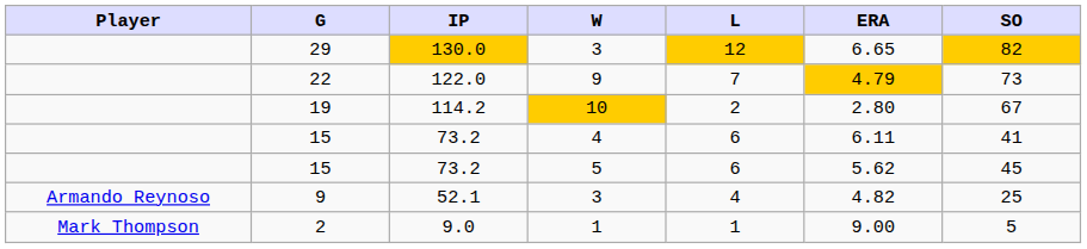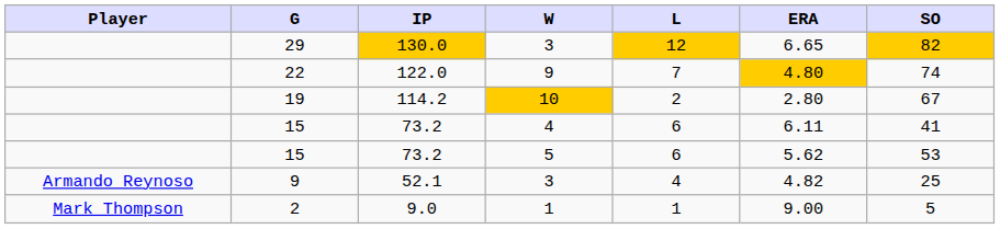 <table class="wikitable sortable">
 <tr>
 <th style="background:#ddf; width:16%;">Player</th>
 <th style="background:#ddf; width:9%;">G</th>
 <th style="background:#ddf; width:9%;">IP</th>
 <th style="background:#ddf; width:9%;">W</th>
 <th style="background:#ddf; width:9%;">L</th>
 <th style="background:#ddf; width:9%;">ERA</th>
 <th style="background:#ddf; width:9%;">SO</th>
 </tr>
 <tr style="text-align:center;">
 <td></td>
 <td>29</td>
 <td bgcolor="#FFCC00">130.0</td>
 <td>3</td>
 <td bgcolor="#FFCC00">12</td>
 <td>6.65</td>
 <td bgcolor="#FFCC00">82</td>
 </tr>
 <tr style="text-align:center;">
 <td></td>
 <td>22</td>
 <td>122.0</td>
 <td>9</td>
 <td>7</td>
-<td bgcolor="#FFCC00">4.79</td>
-<td>73</td>
+<td bgcolor="#FFCC00">4.80</td>
+<td>74</td>
 </tr>
 <tr style="text-align:center;">
 <td></td>
 <td>19</td>
 <td>114.2</td>
 <td bgcolor="#FFCC00">10</td>
 <td>2</td>
 <td>2.80</td>
 <td>67</td>
 </tr>
 <tr style="text-align:center;">
 <td></td>
 <td>15</td>
 <td>73.2</td>
 <td>4</td>
 <td>6</td>
 <td>6.11</td>
 <td>41</td>
 </tr>
 <tr style="text-align:center;">
 <td></td>
 <td>15</td>
 <td>73.2</td>
 <td>5</td>
 <td>6</td>
 <td>5.62</td>
-<td>45</td>
+<td>53</td>
 </tr>
 <tr align=center>
 <td><a href='#'>Armando Reynoso</a></td>
 <td>9</td>
 <td>52.1</td>
 <td>3</td>
 <td>4</td>
 <td>4.82</td>
 <td>25</td>
 </tr>
 <tr align=center>
 <td><a href='#'>Mark Thompson</a></td>
 <td>2</td>
 <td>9.0</td>
 <td>1</td>
 <td>1</td>
 <td>9.00</td>
 <td>5</td>
 </tr>
 </table>
